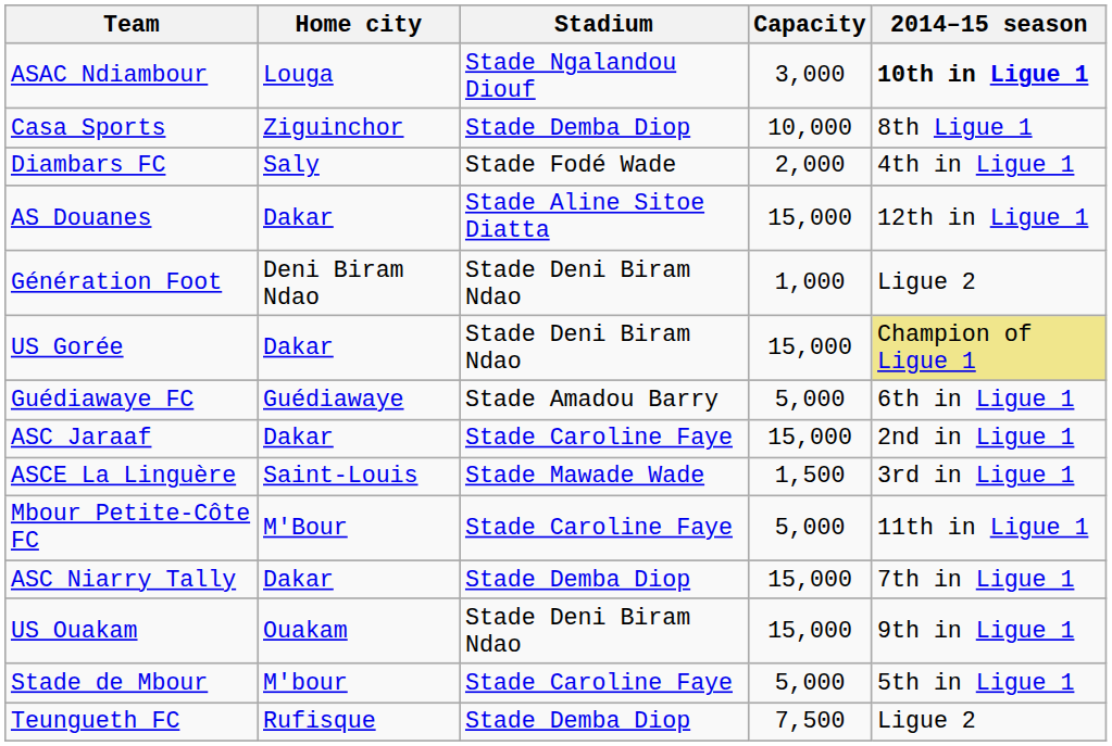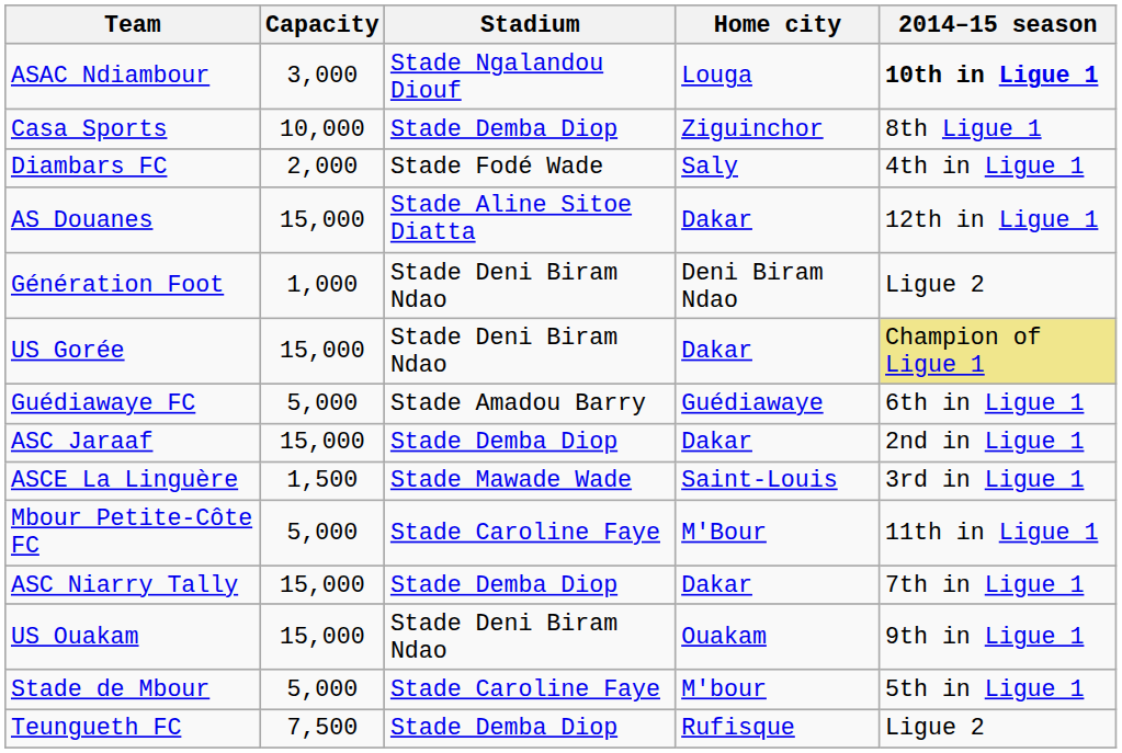 <table class="wikitable sortable">
 <tr>
 <th>Team</th>
+<th>Capacity</th>
+<th>Stadium</th>
 <th>Home city</th>
-<th>Stadium</th>
-<th>Capacity</th>
 <th>2014–15 season</th>
 </tr>
 <tr>
 <td><a href='#'>ASAC Ndiambour</a></td>
+<td align="center">3,000</td>
+<td><a href='#'>Stade Ngalandou Diouf</a></td>
 <td><a href='#'>Louga</a></td>
-<td><a href='#'>Stade Ngalandou Diouf</a></td>
-<td align="center">3,000</td>
 <td><strong>10th in <a href='#'>Ligue 1</a></strong></td>
 </tr>
 <tr>
 <td><a href='#'>Casa Sports</a></td>
+<td align="center">10,000</td>
+<td><a href='#'>Stade Demba Diop</a></td>
 <td><a href='#'>Ziguinchor</a></td>
-<td><a href='#'>Stade Demba Diop</a></td>
-<td align="center">10,000</td>
 <td>8th <a href='#'>Ligue 1</a></td>
 </tr>
 <tr>
 <td><a href='#'>Diambars FC</a></td>
+<td align="center">2,000</td>
+<td>Stade Fodé Wade</td>
 <td><a href='#'>Saly</a></td>
-<td>Stade Fodé Wade</td>
-<td align="center">2,000</td>
 <td>4th in <a href='#'>Ligue 1</a></td>
 </tr>
 <tr>
 <td><a href='#'>AS Douanes</a></td>
+<td align="center">15,000</td>
+<td><a href='#'>Stade Aline Sitoe Diatta</a></td>
 <td><a href='#'>Dakar</a></td>
-<td><a href='#'>Stade Aline Sitoe Diatta</a></td>
-<td align="center">15,000</td>
 <td>12th in <a href='#'>Ligue 1</a></td>
 </tr>
 <tr>
 <td><a href='#'>Génération Foot</a></td>
+<td align="center">1,000</td>
+<td>Stade Deni Biram Ndao</td>
 <td>Deni Biram Ndao</td>
-<td>Stade Deni Biram Ndao</td>
-<td align="center">1,000</td>
 <td>Ligue 2</td>
 </tr>
 <tr>
 <td><a href='#'>US Gorée</a></td>
+<td align="center">15,000</td>
+<td>Stade Deni Biram Ndao</td>
 <td><a href='#'>Dakar</a></td>
-<td>Stade Deni Biram Ndao</td>
-<td align="center">15,000</td>
 <td style="background: khaki;">Champion of <a href='#'>Ligue 1</a></td>
 </tr>
 <tr>
 <td><a href='#'>Guédiawaye FC</a></td>
+<td align="center">5,000</td>
+<td>Stade Amadou Barry</td>
 <td><a href='#'>Guédiawaye</a></td>
-<td>Stade Amadou Barry</td>
-<td align="center">5,000</td>
 <td>6th in <a href='#'>Ligue 1</a></td>
 </tr>
 <tr>
 <td><a href='#'>ASC Jaraaf</a></td>
+<td align="center">15,000</td>
+<td><a href='#'>Stade Demba Diop</a></td>
 <td><a href='#'>Dakar</a></td>
-<td><a href='#'>Stade Caroline Faye</a></td>
-<td align="center">15,000</td>
 <td>2nd in <a href='#'>Ligue 1</a></td>
 </tr>
 <tr>
 <td><a href='#'>ASCE La Linguère</a></td>
+<td align="center">1,500</td>
+<td><a href='#'>Stade Mawade Wade</a></td>
 <td><a href='#'>Saint-Louis</a></td>
-<td><a href='#'>Stade Mawade Wade</a></td>
-<td align="center">1,500</td>
 <td>3rd in <a href='#'>Ligue 1</a></td>
 </tr>
 <tr>
 <td><a href='#'>Mbour Petite-Côte FC</a></td>
+<td align="center">5,000</td>
+<td><a href='#'>Stade Caroline Faye</a></td>
 <td><a href='#'>M'Bour</a></td>
-<td><a href='#'>Stade Caroline Faye</a></td>
-<td align="center">5,000</td>
 <td>11th in <a href='#'>Ligue 1</a></td>
 </tr>
 <tr>
 <td><a href='#'>ASC Niarry Tally</a></td>
+<td align="center">15,000</td>
+<td><a href='#'>Stade Demba Diop</a></td>
 <td><a href='#'>Dakar</a></td>
-<td><a href='#'>Stade Demba Diop</a></td>
-<td align="center">15,000</td>
 <td>7th in <a href='#'>Ligue 1</a></td>
 </tr>
 <tr>
 <td><a href='#'>US Ouakam</a></td>
+<td align="center">15,000</td>
+<td>Stade Deni Biram Ndao</td>
 <td><a href='#'>Ouakam</a></td>
-<td>Stade Deni Biram Ndao</td>
-<td align="center">15,000</td>
 <td>9th in <a href='#'>Ligue 1</a></td>
 </tr>
 <tr>
 <td><a href='#'>Stade de Mbour</a></td>
+<td align="center">5,000</td>
+<td><a href='#'>Stade Caroline Faye</a></td>
 <td><a href='#'>M'bour</a></td>
-<td><a href='#'>Stade Caroline Faye</a></td>
-<td align="center">5,000</td>
 <td>5th in <a href='#'>Ligue 1</a></td>
 </tr>
 <tr>
 <td><a href='#'>Teungueth FC</a></td>
+<td align="center">7,500</td>
+<td><a href='#'>Stade Demba Diop</a></td>
 <td><a href='#'>Rufisque</a></td>
-<td><a href='#'>Stade Demba Diop</a></td>
-<td align="center">7,500</td>
 <td>Ligue 2</td>
 </tr>
 </table>
